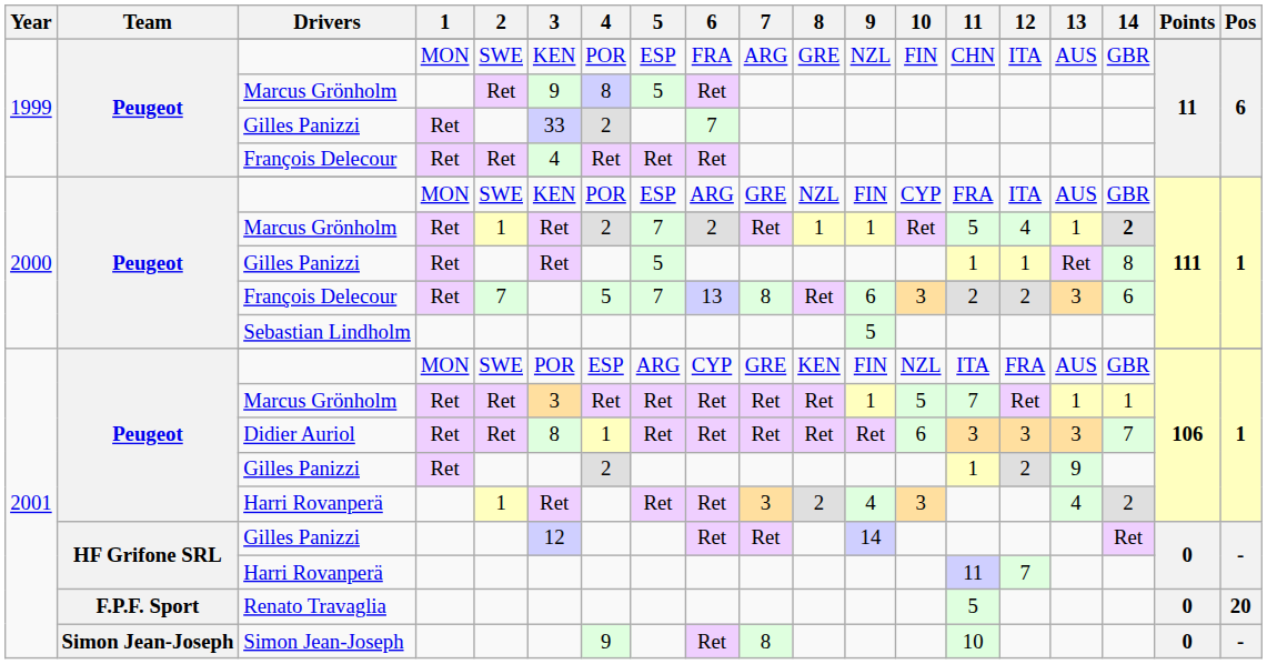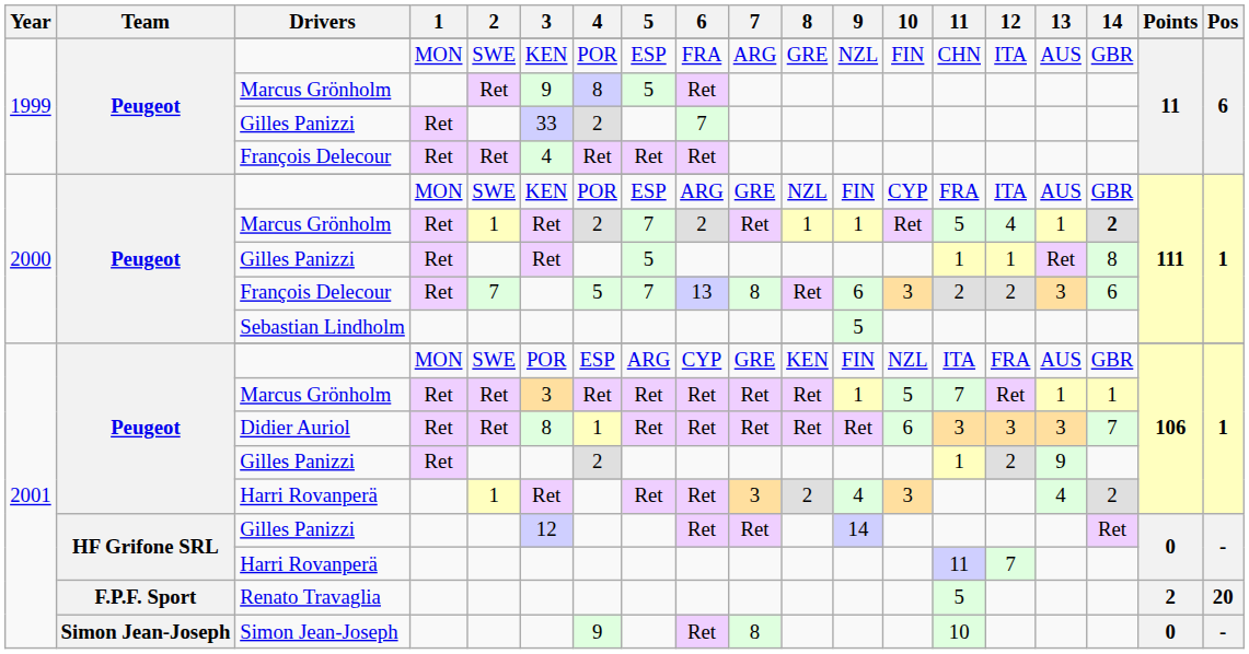 <table class="wikitable" style="text-align:center; font-size:85%">
 <tr>
 <th>Year</th>
 <th>Team</th>
 <th>Drivers</th>
 <th>1</th>
 <th>2</th>
 <th>3</th>
 <th>4</th>
 <th>5</th>
 <th>6</th>
 <th>7</th>
 <th>8</th>
 <th>9</th>
 <th>10</th>
 <th>11</th>
 <th>12</th>
 <th>13</th>
 <th>14</th>
 <th>Points</th>
 <th>Pos</th>
 </tr>
 <tr>
 <td rowspan=5><a href='#'>1999</a></td>
 <th rowspan=5><a href='#'>Peugeot</a></th>
 </tr>
 <tr>
 <td></td>
 <td><a href='#'>MON</a></td>
 <td><a href='#'>SWE</a></td>
 <td><a href='#'>KEN</a></td>
 <td><a href='#'>POR</a></td>
 <td><a href='#'>ESP</a></td>
 <td><a href='#'>FRA</a></td>
 <td><a href='#'>ARG</a></td>
 <td><a href='#'>GRE</a></td>
 <td><a href='#'>NZL</a></td>
 <td><a href='#'>FIN</a></td>
 <td><a href='#'>CHN</a></td>
 <td><a href='#'>ITA</a></td>
 <td><a href='#'>AUS</a></td>
 <td><a href='#'>GBR</a></td>
 <th rowspan=5>11</th>
 <th rowspan=5>6</th>
 </tr>
 <tr>
 <td align=left> <a href='#'>Marcus Grönholm</a></td>
 <td></td>
 <td bgcolor="#EFCFFF">Ret</td>
 <td bgcolor="#DFFFDF">9</td>
 <td bgcolor="#CFCFFF">8</td>
 <td bgcolor="#DFFFDF">5</td>
 <td bgcolor="#EFCFFF">Ret</td>
 <td></td>
 <td></td>
 <td></td>
 <td></td>
 <td></td>
 <td></td>
 <td></td>
 <td></td>
 </tr>
 <tr>
 <td align=left> <a href='#'>Gilles Panizzi</a></td>
 <td bgcolor="#EFCFFF">Ret</td>
 <td></td>
 <td bgcolor="#CFCFFF">33</td>
 <td bgcolor="#DFDFDF">2</td>
 <td></td>
 <td bgcolor="#DFFFDF">7</td>
 <td></td>
 <td></td>
 <td></td>
 <td></td>
 <td></td>
 <td></td>
 <td></td>
 <td></td>
 </tr>
 <tr>
 <td align=left> <a href='#'>François Delecour</a></td>
 <td bgcolor="#EFCFFF">Ret</td>
 <td bgcolor="#EFCFFF">Ret</td>
 <td bgcolor="#DFFFDF">4</td>
 <td bgcolor="#EFCFFF">Ret</td>
 <td bgcolor="#EFCFFF">Ret</td>
 <td bgcolor="#EFCFFF">Ret</td>
 <td></td>
 <td></td>
 <td></td>
 <td></td>
 <td></td>
 <td></td>
 <td></td>
 <td></td>
 </tr>
 <tr>
 <td rowspan=6><a href='#'>2000</a></td>
 <th rowspan=6><a href='#'>Peugeot</a></th>
 </tr>
 <tr>
 <td></td>
 <td><a href='#'>MON</a></td>
 <td><a href='#'>SWE</a></td>
 <td><a href='#'>KEN</a></td>
 <td><a href='#'>POR</a></td>
 <td><a href='#'>ESP</a></td>
 <td><a href='#'>ARG</a></td>
 <td><a href='#'>GRE</a></td>
 <td><a href='#'>NZL</a></td>
 <td><a href='#'>FIN</a></td>
 <td><a href='#'>CYP</a></td>
 <td><a href='#'>FRA</a></td>
 <td><a href='#'>ITA</a></td>
 <td><a href='#'>AUS</a></td>
 <td><a href='#'>GBR</a></td>
 <td rowspan=5 bgcolor="#FFFFBF"><strong>111</strong></td>
 <td rowspan=5 bgcolor="#FFFFBF"><strong>1</strong></td>
 </tr>
 <tr>
 <td align=left> <a href='#'>Marcus Grönholm</a></td>
 <td bgcolor="#EFCFFF">Ret</td>
 <td bgcolor="#FFFFBF">1</td>
 <td bgcolor="#EFCFFF">Ret</td>
 <td bgcolor="#DFDFDF">2</td>
 <td bgcolor="#DFFFDF">7</td>
 <td bgcolor="#DFDFDF">2</td>
 <td bgcolor="#EFCFFF">Ret</td>
 <td bgcolor="#FFFFBF">1</td>
 <td bgcolor="#FFFFBF">1</td>
 <td bgcolor="#EFCFFF">Ret</td>
 <td bgcolor="#DFFFDF">5</td>
 <td bgcolor="#DFFFDF">4</td>
 <td bgcolor="#FFFFBF">1</td>
 <td bgcolor="#DFDFDF"><strong>2</strong></td>
 </tr>
 <tr>
 <td align=left> <a href='#'>Gilles Panizzi</a></td>
 <td bgcolor="#EFCFFF">Ret</td>
 <td></td>
 <td bgcolor="#EFCFFF">Ret</td>
 <td></td>
 <td bgcolor="#DFFFDF">5</td>
 <td></td>
 <td></td>
 <td></td>
 <td></td>
 <td></td>
 <td bgcolor="#FFFFBF">1</td>
 <td bgcolor="#FFFFBF">1</td>
 <td bgcolor="#EFCFFF">Ret</td>
 <td bgcolor="#DFFFDF">8</td>
 </tr>
 <tr>
 <td align=left> <a href='#'>François Delecour</a></td>
 <td bgcolor="#EFCFFF">Ret</td>
 <td bgcolor="#DFFFDF">7</td>
 <td></td>
 <td bgcolor="#DFFFDF">5</td>
 <td bgcolor="#DFFFDF">7</td>
 <td bgcolor="#CFCFFF">13</td>
 <td bgcolor="#DFFFDF">8</td>
 <td bgcolor="#EFCFFF">Ret</td>
 <td bgcolor="#DFFFDF">6</td>
 <td bgcolor="#FFDF9F">3</td>
 <td bgcolor="#DFDFDF">2</td>
 <td bgcolor="#DFDFDF">2</td>
 <td bgcolor="#FFDF9F">3</td>
 <td bgcolor="#DFFFDF">6</td>
 </tr>
 <tr>
 <td align=left> <a href='#'>Sebastian Lindholm</a></td>
 <td></td>
 <td></td>
 <td></td>
 <td></td>
 <td></td>
 <td></td>
 <td></td>
 <td></td>
 <td bgcolor="#DFFFDF">5</td>
 <td></td>
 <td></td>
 <td></td>
 <td></td>
 <td></td>
 </tr>
 <tr>
 <td rowspan=10><a href='#'>2001</a></td>
 <th rowspan=6><a href='#'>Peugeot</a></th>
 </tr>
 <tr>
 <td></td>
 <td><a href='#'>MON</a></td>
 <td><a href='#'>SWE</a></td>
 <td><a href='#'>POR</a></td>
 <td><a href='#'>ESP</a></td>
 <td><a href='#'>ARG</a></td>
 <td><a href='#'>CYP</a></td>
 <td><a href='#'>GRE</a></td>
 <td><a href='#'>KEN</a></td>
 <td><a href='#'>FIN</a></td>
 <td><a href='#'>NZL</a></td>
 <td><a href='#'>ITA</a></td>
 <td><a href='#'>FRA</a></td>
 <td><a href='#'>AUS</a></td>
 <td><a href='#'>GBR</a></td>
 <td rowspan=5 bgcolor="#FFFFBF"><strong>106</strong></td>
 <td rowspan=5 bgcolor="#FFFFBF"><strong>1</strong></td>
 </tr>
 <tr>
 <td align=left> <a href='#'>Marcus Grönholm</a></td>
 <td bgcolor="#EFCFFF">Ret</td>
 <td bgcolor="#EFCFFF">Ret</td>
 <td bgcolor="#FFDF9F">3</td>
 <td bgcolor="#EFCFFF">Ret</td>
 <td bgcolor="#EFCFFF">Ret</td>
 <td bgcolor="#EFCFFF">Ret</td>
 <td bgcolor="#EFCFFF">Ret</td>
 <td bgcolor="#EFCFFF">Ret</td>
 <td bgcolor="#FFFFBF">1</td>
 <td bgcolor="#DFFFDF">5</td>
 <td bgcolor="#DFFFDF">7</td>
 <td bgcolor="#EFCFFF">Ret</td>
 <td bgcolor="#FFFFBF">1</td>
 <td bgcolor="#FFFFBF">1</td>
 </tr>
 <tr>
 <td align=left> <a href='#'>Didier Auriol</a></td>
 <td bgcolor="#EFCFFF">Ret</td>
 <td bgcolor="#EFCFFF">Ret</td>
 <td bgcolor="#DFFFDF">8</td>
 <td bgcolor="#FFFFBF">1</td>
 <td bgcolor="#EFCFFF">Ret</td>
 <td bgcolor="#EFCFFF">Ret</td>
 <td bgcolor="#EFCFFF">Ret</td>
 <td bgcolor="#EFCFFF">Ret</td>
 <td bgcolor="#EFCFFF">Ret</td>
 <td bgcolor="#DFFFDF">6</td>
 <td bgcolor="#FFDF9F">3</td>
 <td bgcolor="#FFDF9F">3</td>
 <td bgcolor="#FFDF9F">3</td>
 <td bgcolor="#DFFFDF">7</td>
 </tr>
 <tr>
 <td align=left> <a href='#'>Gilles Panizzi</a></td>
 <td bgcolor="#EFCFFF">Ret</td>
 <td></td>
 <td></td>
 <td bgcolor="#DFDFDF">2</td>
 <td></td>
 <td></td>
 <td></td>
 <td></td>
 <td></td>
 <td></td>
 <td bgcolor="#FFFFBF">1</td>
 <td bgcolor="#DFDFDF">2</td>
 <td bgcolor="#DFFFDF">9</td>
 <td></td>
 </tr>
 <tr>
 <td align=left> <a href='#'>Harri Rovanperä</a></td>
 <td></td>
 <td bgcolor="#FFFFBF">1</td>
 <td bgcolor="#EFCFFF">Ret</td>
 <td></td>
 <td bgcolor="#EFCFFF">Ret</td>
 <td bgcolor="#EFCFFF">Ret</td>
 <td bgcolor="#FFDF9F">3</td>
 <td bgcolor="#DFDFDF">2</td>
 <td bgcolor="#DFFFDF">4</td>
 <td bgcolor="#FFDF9F">3</td>
 <td></td>
 <td></td>
 <td bgcolor="#DFFFDF">4</td>
 <td bgcolor="#DFDFDF">2</td>
 </tr>
 <tr>
 <th rowspan=2>HF Grifone SRL</th>
 <td align=left> <a href='#'>Gilles Panizzi</a></td>
 <td></td>
 <td></td>
 <td bgcolor="#CFCFFF">12</td>
 <td></td>
 <td></td>
 <td bgcolor="#EFCFFF">Ret</td>
 <td bgcolor="#EFCFFF">Ret</td>
 <td></td>
 <td bgcolor="#CFCFFF">14</td>
 <td></td>
 <td></td>
 <td></td>
 <td></td>
 <td bgcolor="#EFCFFF">Ret</td>
 <th rowspan=2>0</th>
 <th rowspan=2>-</th>
 </tr>
 <tr>
 <td align=left> <a href='#'>Harri Rovanperä</a></td>
 <td></td>
 <td></td>
 <td></td>
 <td></td>
 <td></td>
 <td></td>
 <td></td>
 <td></td>
 <td></td>
 <td></td>
 <td bgcolor="#CFCFFF">11</td>
 <td bgcolor="#DFFFDF">7</td>
 <td></td>
 <td></td>
 </tr>
 <tr>
 <th>F.P.F. Sport</th>
 <td align=left> <a href='#'>Renato Travaglia</a></td>
 <td></td>
 <td></td>
 <td></td>
 <td></td>
 <td></td>
 <td></td>
 <td></td>
 <td></td>
 <td></td>
 <td></td>
 <td bgcolor="#DFFFDF">5</td>
 <td></td>
 <td></td>
 <td></td>
-<th>0</th>
+<th>2</th>
 <th>20</th>
 </tr>
 <tr>
 <th>Simon Jean-Joseph</th>
 <td align=left> <a href='#'>Simon Jean-Joseph</a></td>
 <td></td>
 <td></td>
 <td></td>
 <td bgcolor="#DFFFDF">9</td>
 <td></td>
 <td bgcolor="#EFCFFF">Ret</td>
 <td bgcolor="#DFFFDF">8</td>
 <td></td>
 <td></td>
 <td></td>
 <td bgcolor="#DFFFDF">10</td>
 <td></td>
 <td></td>
 <td></td>
 <th>0</th>
 <th>-</th>
 </tr>
 </table>
